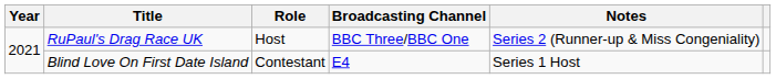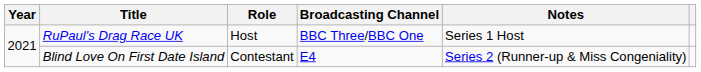 <table class="wikitable plainrowheaders sortable">
 <tr>
 <th scope="col">Year</th>
 <th scope="col">Title</th>
 <th scope="col">Role</th>
 <th scope="col">Broadcasting Channel</th>
 <th scope="col">Notes</th>
 <th style="text-align: center;" class="unsortable"></th>
 </tr>
 <tr>
 <td rowspan="2">2021</td>
 <td><em><a href='#'>RuPaul's Drag Race UK</a></em></td>
 <td>Host</td>
 <td><a href='#'>BBC Three</a>/<a href='#'>BBC One</a></td>
-<td><a href='#'>Series 2</a> (Runner-up & Miss Congeniality)</td>
+<td>Series 1 Host</td>
 <td></td>
 </tr>
 <tr>
 <td><em> Blind Love On First Date Island </em></td>
 <td>Contestant</td>
 <td><a href='#'>E4</a></td>
-<td>Series 1 Host</td>
+<td><a href='#'>Series 2</a> (Runner-up & Miss Congeniality)</td>
 <td></td>
 </tr>
 </table>
